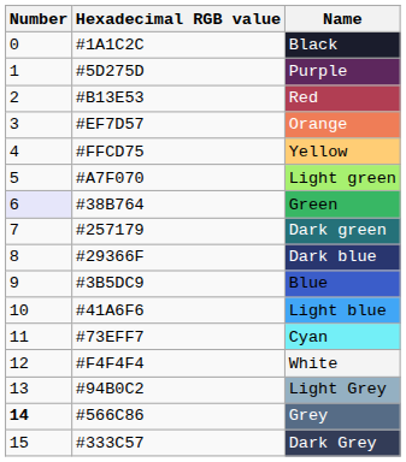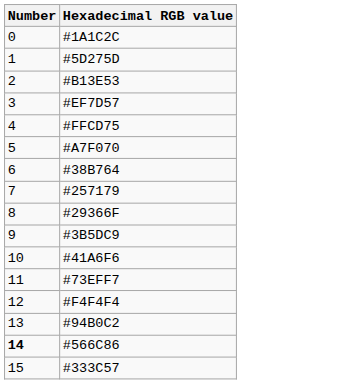 <table class="wikitable">
 <tr>
 <th>Number</th>
 <th>Hexadecimal RGB value</th>
-<th>Name</th>
 </tr>
 <tr>
 <td>0</td>
 <td>#1A1C2C</td>
-<td style="color: white; background-color: #1A1C2C">Black</td>
 </tr>
 <tr>
 <td>1</td>
 <td>#5D275D</td>
-<td style="color: white; background-color: #5D275D">Purple</td>
 </tr>
 <tr>
 <td>2</td>
 <td>#B13E53</td>
-<td style="color: white; background-color: #B13E53">Red</td>
 </tr>
 <tr>
 <td>3</td>
 <td>#EF7D57</td>
-<td style="color: white; background-color: #EF7D57">Orange</td>
 </tr>
 <tr>
 <td>4</td>
 <td>#FFCD75</td>
-<td style="color: black; background-color: #FFCD75">Yellow</td>
 </tr>
 <tr>
 <td>5</td>
 <td>#A7F070</td>
-<td style="color: black; background-color: #A7F070">Light green</td>
 </tr>
 <tr>
-<td style="background: lavender;">6</td>
+<td>6</td>
 <td>#38B764</td>
-<td style="color: black; background-color: #38B764">Green</td>
 </tr>
 <tr>
 <td>7</td>
 <td>#257179</td>
-<td style="color: white; background-color: #257179">Dark green</td>
 </tr>
 <tr>
 <td>8</td>
 <td>#29366F</td>
-<td style="color: white; background-color: #29366F">Dark blue</td>
 </tr>
 <tr>
 <td>9</td>
 <td>#3B5DC9</td>
-<td style="color: black; background-color: #3B5DC9">Blue</td>
 </tr>
 <tr>
 <td>10</td>
 <td>#41A6F6</td>
-<td style="color: black; background-color: #41A6F6">Light blue</td>
 </tr>
 <tr>
 <td>11</td>
 <td>#73EFF7</td>
-<td style="color: black; background-color: #73EFF7">Cyan</td>
 </tr>
 <tr>
 <td>12</td>
 <td>#F4F4F4</td>
-<td style="color: black; background-color: #F4F4F4">White</td>
 </tr>
 <tr>
 <td>13</td>
 <td>#94B0C2</td>
-<td style="color: black; background-color: #94B0C2">Light Grey</td>
 </tr>
 <tr>
 <td><strong>14</strong></td>
 <td>#566C86</td>
-<td style="color: white; background-color: #566C86">Grey</td>
 </tr>
 <tr>
 <td>15</td>
 <td>#333C57</td>
-<td style="color: white; background-color: #333C57">Dark Grey</td>
 </tr>
 </table>
